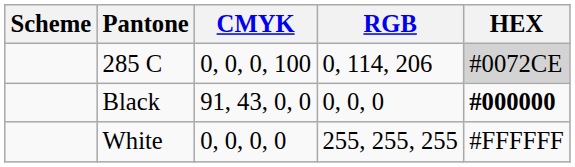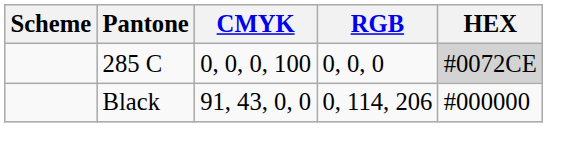 <table class="wikitable">
 <tr>
 <th>Scheme</th>
 <th>Pantone</th>
 <th><a href='#'>CMYK</a></th>
 <th><a href='#'>RGB</a></th>
 <th>HEX</th>
 </tr>
 <tr>
 <td></td>
 <td>285 C</td>
 <td>0, 0, 0, 100</td>
-<td>0, 114, 206</td>
+<td>0, 0, 0</td>
 <td style="background: lightgrey;">#0072CE</td>
 </tr>
 <tr>
 <td></td>
 <td>Black</td>
 <td>91, 43, 0, 0</td>
-<td>0, 0, 0</td>
-<td><strong>#000000</strong></td>
-</tr>
-<tr>
-<td></td>
-<td>White</td>
-<td>0, 0, 0, 0</td>
-<td>255, 255, 255</td>
-<td>#FFFFFF</td>
+<td>0, 114, 206</td>
+<td>#000000</td>
 </tr>
 </table>
